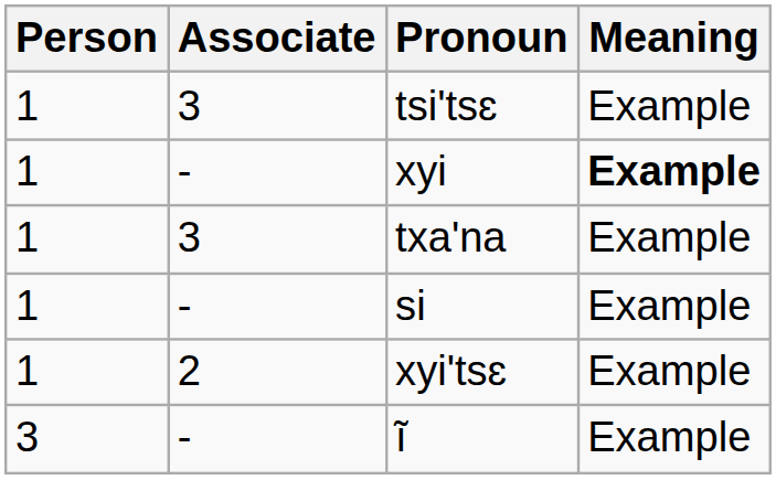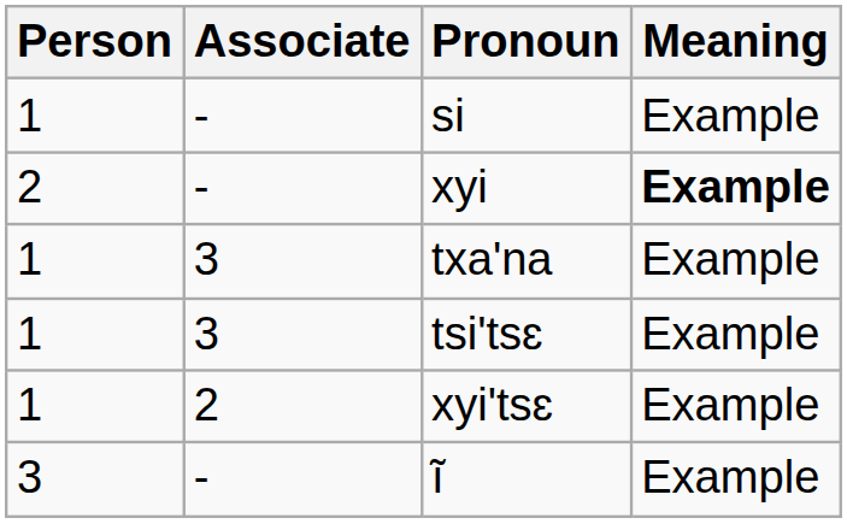 <table class="wikitable">
 <tr>
 <th>Person</th>
 <th>Associate</th>
 <th>Pronoun</th>
 <th>Meaning</th>
 </tr>
 <tr>
 <td>1</td>
-<td>3</td>
-<td>tsi'tsɛ</td>
+<td>-</td>
+<td>si</td>
 <td>Example</td>
 </tr>
 <tr>
-<td>1</td>
+<td>2</td>
 <td>-</td>
 <td>xyi</td>
 <td><strong>Example</strong></td>
 </tr>
 <tr>
 <td>1</td>
 <td>3</td>
 <td>txa'na</td>
 <td>Example</td>
 </tr>
 <tr>
 <td>1</td>
-<td>-</td>
-<td>si</td>
+<td>3</td>
+<td>tsi'tsɛ</td>
 <td>Example</td>
 </tr>
 <tr>
 <td>1</td>
 <td>2</td>
 <td>xyi'tsɛ</td>
 <td>Example</td>
 </tr>
 <tr>
 <td>3</td>
 <td>-</td>
 <td>ĩ</td>
 <td>Example</td>
 </tr>
 </table>
